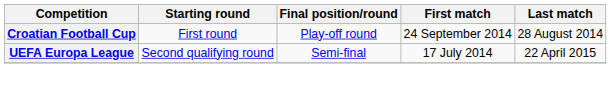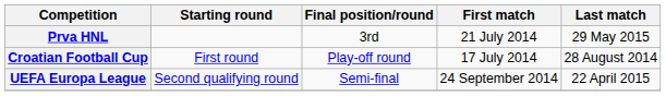 <table class="wikitable plainrowheaders" style="text-align:center;">
 <tr>
 <th scope=col>Competition</th>
 <th scope=col>Starting round</th>
 <th scope=col>Final position/round</th>
 <th scope=col>First match</th>
 <th scope=col>Last match</th>
 </tr>
 <tr>
+<th scope=row align=left><a href='#'>Prva HNL</a></th>
+<td></td>
+<td>3rd</td>
+<td>21 July 2014</td>
+<td>29 May 2015</td>
+</tr>
+<tr>
 <th scope=row align=left><a href='#'>Croatian Football Cup</a></th>
 <td><a href='#'>First round</a></td>
 <td><a href='#'>Play-off round</a></td>
-<td>24 September 2014</td>
+<td>17 July 2014</td>
 <td>28 August 2014</td>
 </tr>
 <tr>
 <th scope=row align=left><a href='#'>UEFA Europa League</a></th>
 <td><a href='#'>Second qualifying round</a></td>
 <td><a href='#'>Semi-final</a></td>
-<td>17 July 2014</td>
+<td>24 September 2014</td>
 <td>22 April 2015</td>
 </tr>
 <tr>
 </tr>
 </table>
